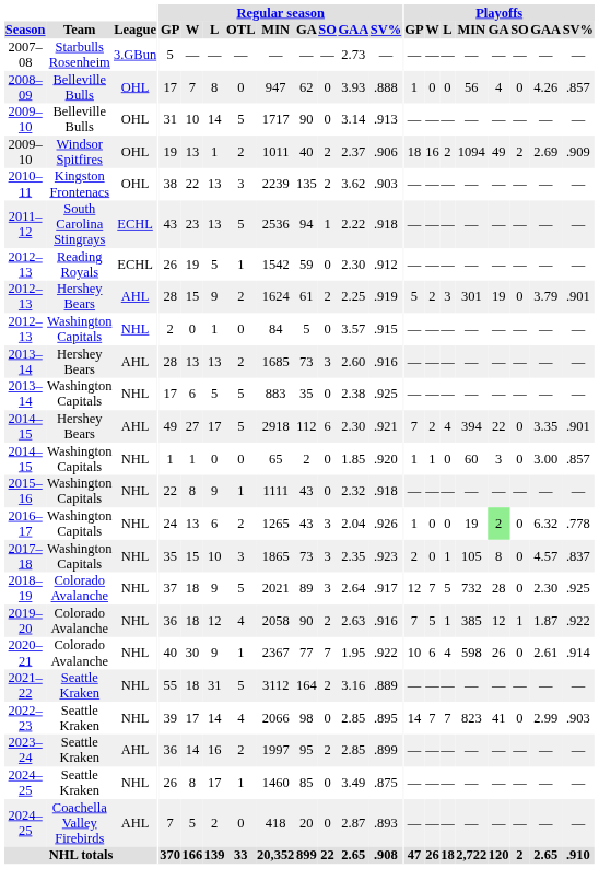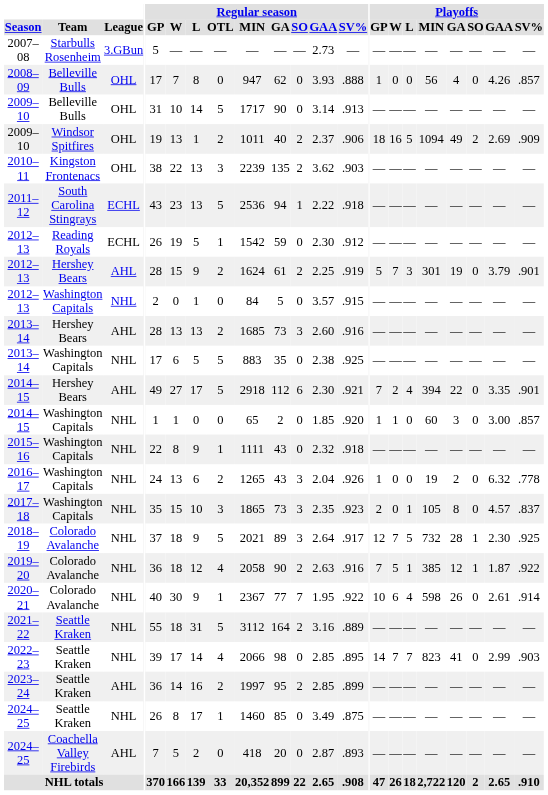 <table border="0" cellpadding="1" cellspacing="0" style="width:75%; text-align:center;">
 <tr bgcolor="#e0e0e0">
 <th colspan="3" bgcolor="#ffffff"></th>
 <th rowspan="99" bgcolor="#ffffff"></th>
 <th colspan="9" bgcolor="#e0e0e0"><a href='#'>Regular season</a></th>
 <th rowspan="99" bgcolor="#ffffff"></th>
 <th colspan="8" bgcolor="#e0e0e0"><a href='#'>Playoffs</a></th>
 </tr>
 <tr bgcolor="#e0e0e0">
 <th><a href='#'>Season</a></th>
 <th>Team</th>
 <th>League</th>
 <th>GP</th>
 <th>W</th>
 <th>L</th>
 <th>OTL</th>
 <th>MIN</th>
 <th>GA</th>
 <th><a href='#'>SO</a></th>
 <th><a href='#'>GAA</a></th>
 <th><a href='#'>SV%</a></th>
 <th>GP</th>
 <th>W</th>
 <th>L</th>
 <th>MIN</th>
 <th>GA</th>
 <th>SO</th>
 <th>GAA</th>
 <th>SV%</th>
 </tr>
 <tr>
 <td>2007–08</td>
 <td><a href='#'>Starbulls Rosenheim</a></td>
 <td><a href='#'>3.GBun</a></td>
 <td>5</td>
 <td>—</td>
 <td>—</td>
 <td>—</td>
 <td>—</td>
 <td>—</td>
 <td>—</td>
 <td>2.73</td>
 <td>—</td>
 <td>—</td>
 <td>—</td>
 <td>—</td>
 <td>—</td>
 <td>—</td>
 <td>—</td>
 <td>—</td>
 <td>—</td>
 </tr>
 <tr bgcolor="#f0f0f0">
 <td><a href='#'>2008–09</a></td>
 <td><a href='#'>Belleville Bulls</a></td>
 <td><a href='#'>OHL</a></td>
 <td>17</td>
 <td>7</td>
 <td>8</td>
 <td>0</td>
 <td>947</td>
 <td>62</td>
 <td>0</td>
 <td>3.93</td>
 <td>.888</td>
 <td>1</td>
 <td>0</td>
 <td>0</td>
 <td>56</td>
 <td>4</td>
 <td>0</td>
 <td>4.26</td>
 <td>.857</td>
 </tr>
 <tr>
 <td><a href='#'>2009–10</a></td>
 <td>Belleville Bulls</td>
 <td>OHL</td>
 <td>31</td>
 <td>10</td>
 <td>14</td>
 <td>5</td>
 <td>1717</td>
 <td>90</td>
 <td>0</td>
 <td>3.14</td>
 <td>.913</td>
 <td>—</td>
 <td>—</td>
 <td>—</td>
 <td>—</td>
 <td>—</td>
 <td>—</td>
 <td>—</td>
 <td>—</td>
 </tr>
 <tr bgcolor="#f0f0f0">
 <td>2009–10</td>
 <td><a href='#'>Windsor Spitfires</a></td>
 <td>OHL</td>
 <td>19</td>
 <td>13</td>
 <td>1</td>
 <td>2</td>
 <td>1011</td>
 <td>40</td>
 <td>2</td>
 <td>2.37</td>
 <td>.906</td>
 <td>18</td>
 <td>16</td>
-<td>2</td>
+<td>5</td>
 <td>1094</td>
 <td>49</td>
 <td>2</td>
 <td>2.69</td>
 <td>.909</td>
 </tr>
 <tr>
 <td><a href='#'>2010–11</a></td>
 <td><a href='#'>Kingston Frontenacs</a></td>
 <td>OHL</td>
 <td>38</td>
 <td>22</td>
 <td>13</td>
 <td>3</td>
 <td>2239</td>
 <td>135</td>
 <td>2</td>
 <td>3.62</td>
 <td>.903</td>
 <td>—</td>
 <td>—</td>
 <td>—</td>
 <td>—</td>
 <td>—</td>
 <td>—</td>
 <td>—</td>
 <td>—</td>
 </tr>
 <tr bgcolor="#f0f0f0">
 <td><a href='#'>2011–12</a></td>
 <td><a href='#'>South Carolina Stingrays</a></td>
 <td><a href='#'>ECHL</a></td>
 <td>43</td>
 <td>23</td>
 <td>13</td>
 <td>5</td>
 <td>2536</td>
 <td>94</td>
 <td>1</td>
 <td>2.22</td>
 <td>.918</td>
 <td>—</td>
 <td>—</td>
 <td>—</td>
 <td>—</td>
 <td>—</td>
 <td>—</td>
 <td>—</td>
 <td>—</td>
 </tr>
 <tr>
 <td><a href='#'>2012–13</a></td>
 <td><a href='#'>Reading Royals</a></td>
 <td>ECHL</td>
 <td>26</td>
 <td>19</td>
 <td>5</td>
 <td>1</td>
 <td>1542</td>
 <td>59</td>
 <td>0</td>
 <td>2.30</td>
 <td>.912</td>
 <td>—</td>
 <td>—</td>
 <td>—</td>
 <td>—</td>
 <td>—</td>
 <td>—</td>
 <td>—</td>
 <td>—</td>
 </tr>
 <tr bgcolor="#f0f0f0">
 <td><a href='#'>2012–13</a></td>
 <td><a href='#'>Hershey Bears</a></td>
 <td><a href='#'>AHL</a></td>
 <td>28</td>
 <td>15</td>
 <td>9</td>
 <td>2</td>
 <td>1624</td>
 <td>61</td>
 <td>2</td>
 <td>2.25</td>
 <td>.919</td>
 <td>5</td>
-<td>2</td>
+<td>7</td>
 <td>3</td>
 <td>301</td>
 <td>19</td>
 <td>0</td>
 <td>3.79</td>
 <td>.901</td>
 </tr>
 <tr>
 <td><a href='#'>2012–13</a></td>
 <td><a href='#'>Washington Capitals</a></td>
 <td><a href='#'>NHL</a></td>
 <td>2</td>
 <td>0</td>
 <td>1</td>
 <td>0</td>
 <td>84</td>
 <td>5</td>
 <td>0</td>
 <td>3.57</td>
 <td>.915</td>
 <td>—</td>
 <td>—</td>
 <td>—</td>
 <td>—</td>
 <td>—</td>
 <td>—</td>
 <td>—</td>
 <td>—</td>
 </tr>
 <tr bgcolor="#f0f0f0">
 <td><a href='#'>2013–14</a></td>
 <td>Hershey Bears</td>
 <td>AHL</td>
 <td>28</td>
 <td>13</td>
 <td>13</td>
 <td>2</td>
 <td>1685</td>
 <td>73</td>
 <td>3</td>
 <td>2.60</td>
 <td>.916</td>
 <td>—</td>
 <td>—</td>
 <td>—</td>
 <td>—</td>
 <td>—</td>
 <td>—</td>
 <td>—</td>
 <td>—</td>
 </tr>
 <tr>
 <td><a href='#'>2013–14</a></td>
 <td>Washington Capitals</td>
 <td>NHL</td>
 <td>17</td>
 <td>6</td>
 <td>5</td>
 <td>5</td>
 <td>883</td>
 <td>35</td>
 <td>0</td>
 <td>2.38</td>
 <td>.925</td>
 <td>—</td>
 <td>—</td>
 <td>—</td>
 <td>—</td>
 <td>—</td>
 <td>—</td>
 <td>—</td>
 <td>—</td>
 </tr>
 <tr bgcolor="#f0f0f0">
 <td><a href='#'>2014–15</a></td>
 <td>Hershey Bears</td>
 <td>AHL</td>
 <td>49</td>
 <td>27</td>
 <td>17</td>
 <td>5</td>
 <td>2918</td>
 <td>112</td>
 <td>6</td>
 <td>2.30</td>
 <td>.921</td>
 <td>7</td>
 <td>2</td>
 <td>4</td>
 <td>394</td>
 <td>22</td>
 <td>0</td>
 <td>3.35</td>
 <td>.901</td>
 </tr>
 <tr>
 <td><a href='#'>2014–15</a></td>
 <td>Washington Capitals</td>
 <td>NHL</td>
 <td>1</td>
 <td>1</td>
 <td>0</td>
 <td>0</td>
 <td>65</td>
 <td>2</td>
 <td>0</td>
 <td>1.85</td>
 <td>.920</td>
 <td>1</td>
 <td>1</td>
 <td>0</td>
 <td>60</td>
 <td>3</td>
 <td>0</td>
 <td>3.00</td>
 <td>.857</td>
 </tr>
 <tr bgcolor="#f0f0f0">
 <td><a href='#'>2015–16</a></td>
 <td>Washington Capitals</td>
 <td>NHL</td>
 <td>22</td>
 <td>8</td>
 <td>9</td>
 <td>1</td>
 <td>1111</td>
 <td>43</td>
 <td>0</td>
 <td>2.32</td>
 <td>.918</td>
 <td>—</td>
 <td>—</td>
 <td>—</td>
 <td>—</td>
 <td>—</td>
 <td>—</td>
 <td>—</td>
 <td>—</td>
 </tr>
 <tr>
 <td><a href='#'>2016–17</a></td>
 <td>Washington Capitals</td>
 <td>NHL</td>
 <td>24</td>
 <td>13</td>
 <td>6</td>
 <td>2</td>
 <td>1265</td>
 <td>43</td>
 <td>3</td>
 <td>2.04</td>
 <td>.926</td>
 <td>1</td>
 <td>0</td>
 <td>0</td>
 <td>19</td>
-<td style="background: lightgreen;">2</td>
+<td>2</td>
 <td>0</td>
 <td>6.32</td>
 <td>.778</td>
 </tr>
 <tr bgcolor="#f0f0f0">
 <td><a href='#'>2017–18</a></td>
 <td>Washington Capitals</td>
 <td>NHL</td>
 <td>35</td>
 <td>15</td>
 <td>10</td>
 <td>3</td>
 <td>1865</td>
 <td>73</td>
 <td>3</td>
 <td>2.35</td>
 <td>.923</td>
 <td>2</td>
 <td>0</td>
 <td>1</td>
 <td>105</td>
 <td>8</td>
 <td>0</td>
 <td>4.57</td>
 <td>.837</td>
 </tr>
 <tr>
 <td><a href='#'>2018–19</a></td>
 <td><a href='#'>Colorado Avalanche</a></td>
 <td>NHL</td>
 <td>37</td>
 <td>18</td>
 <td>9</td>
 <td>5</td>
 <td>2021</td>
 <td>89</td>
 <td>3</td>
 <td>2.64</td>
 <td>.917</td>
 <td>12</td>
 <td>7</td>
 <td>5</td>
 <td>732</td>
 <td>28</td>
-<td>0</td>
+<td>1</td>
 <td>2.30</td>
 <td>.925</td>
 </tr>
 <tr bgcolor="#f0f0f0">
 <td><a href='#'>2019–20</a></td>
 <td>Colorado Avalanche</td>
 <td>NHL</td>
 <td>36</td>
 <td>18</td>
 <td>12</td>
 <td>4</td>
 <td>2058</td>
 <td>90</td>
 <td>2</td>
 <td>2.63</td>
 <td>.916</td>
 <td>7</td>
 <td>5</td>
 <td>1</td>
 <td>385</td>
 <td>12</td>
 <td>1</td>
 <td>1.87</td>
 <td>.922</td>
 </tr>
 <tr>
 <td><a href='#'>2020–21</a></td>
 <td>Colorado Avalanche</td>
 <td>NHL</td>
 <td>40</td>
 <td>30</td>
 <td>9</td>
 <td>1</td>
 <td>2367</td>
 <td>77</td>
 <td>7</td>
 <td>1.95</td>
 <td>.922</td>
 <td>10</td>
 <td>6</td>
 <td>4</td>
 <td>598</td>
 <td>26</td>
 <td>0</td>
 <td>2.61</td>
 <td>.914</td>
 </tr>
 <tr bgcolor="#f0f0f0">
 <td><a href='#'>2021–22</a></td>
 <td><a href='#'>Seattle Kraken</a></td>
 <td>NHL</td>
 <td>55</td>
 <td>18</td>
 <td>31</td>
 <td>5</td>
 <td>3112</td>
 <td>164</td>
 <td>2</td>
 <td>3.16</td>
 <td>.889</td>
 <td>—</td>
 <td>—</td>
 <td>—</td>
 <td>—</td>
 <td>—</td>
 <td>—</td>
 <td>—</td>
 <td>—</td>
 </tr>
 <tr>
 <td><a href='#'>2022–23</a></td>
 <td>Seattle Kraken</td>
 <td>NHL</td>
 <td>39</td>
 <td>17</td>
 <td>14</td>
 <td>4</td>
 <td>2066</td>
 <td>98</td>
 <td>0</td>
 <td>2.85</td>
 <td>.895</td>
 <td>14</td>
 <td>7</td>
 <td>7</td>
 <td>823</td>
 <td>41</td>
 <td>0</td>
 <td>2.99</td>
 <td>.903</td>
 </tr>
 <tr bgcolor="#f0f0f0">
 <td><a href='#'>2023–24</a></td>
 <td>Seattle Kraken</td>
 <td>AHL</td>
 <td>36</td>
 <td>14</td>
 <td>16</td>
 <td>2</td>
 <td>1997</td>
 <td>95</td>
 <td>2</td>
 <td>2.85</td>
 <td>.899</td>
 <td>—</td>
 <td>—</td>
 <td>—</td>
 <td>—</td>
 <td>—</td>
 <td>—</td>
 <td>—</td>
 <td>—</td>
 </tr>
 <tr>
 <td><a href='#'>2024–25</a></td>
 <td>Seattle Kraken</td>
 <td>NHL</td>
 <td>26</td>
 <td>8</td>
 <td>17</td>
 <td>1</td>
 <td>1460</td>
 <td>85</td>
 <td>0</td>
 <td>3.49</td>
 <td>.875</td>
 <td>—</td>
 <td>—</td>
 <td>—</td>
 <td>—</td>
 <td>—</td>
 <td>—</td>
 <td>—</td>
 <td>—</td>
 </tr>
 <tr bgcolor="#f0f0f0">
 <td><a href='#'>2024–25</a></td>
 <td><a href='#'>Coachella Valley Firebirds</a></td>
 <td>AHL</td>
 <td>7</td>
 <td>5</td>
 <td>2</td>
 <td>0</td>
 <td>418</td>
 <td>20</td>
 <td>0</td>
 <td>2.87</td>
 <td>.893</td>
 <td>—</td>
 <td>—</td>
 <td>—</td>
 <td>—</td>
 <td>—</td>
 <td>—</td>
 <td>—</td>
 <td>—</td>
 </tr>
 <tr bgcolor="#e0e0e0">
 <th colspan=3>NHL totals</th>
 <th>370</th>
 <th>166</th>
 <th>139</th>
 <th>33</th>
 <th>20,352</th>
 <th>899</th>
 <th>22</th>
 <th>2.65</th>
 <th>.908</th>
 <th>47</th>
 <th>26</th>
 <th>18</th>
 <th>2,722</th>
 <th>120</th>
 <th>2</th>
 <th>2.65</th>
 <th>.910</th>
 </tr>
 </table>
